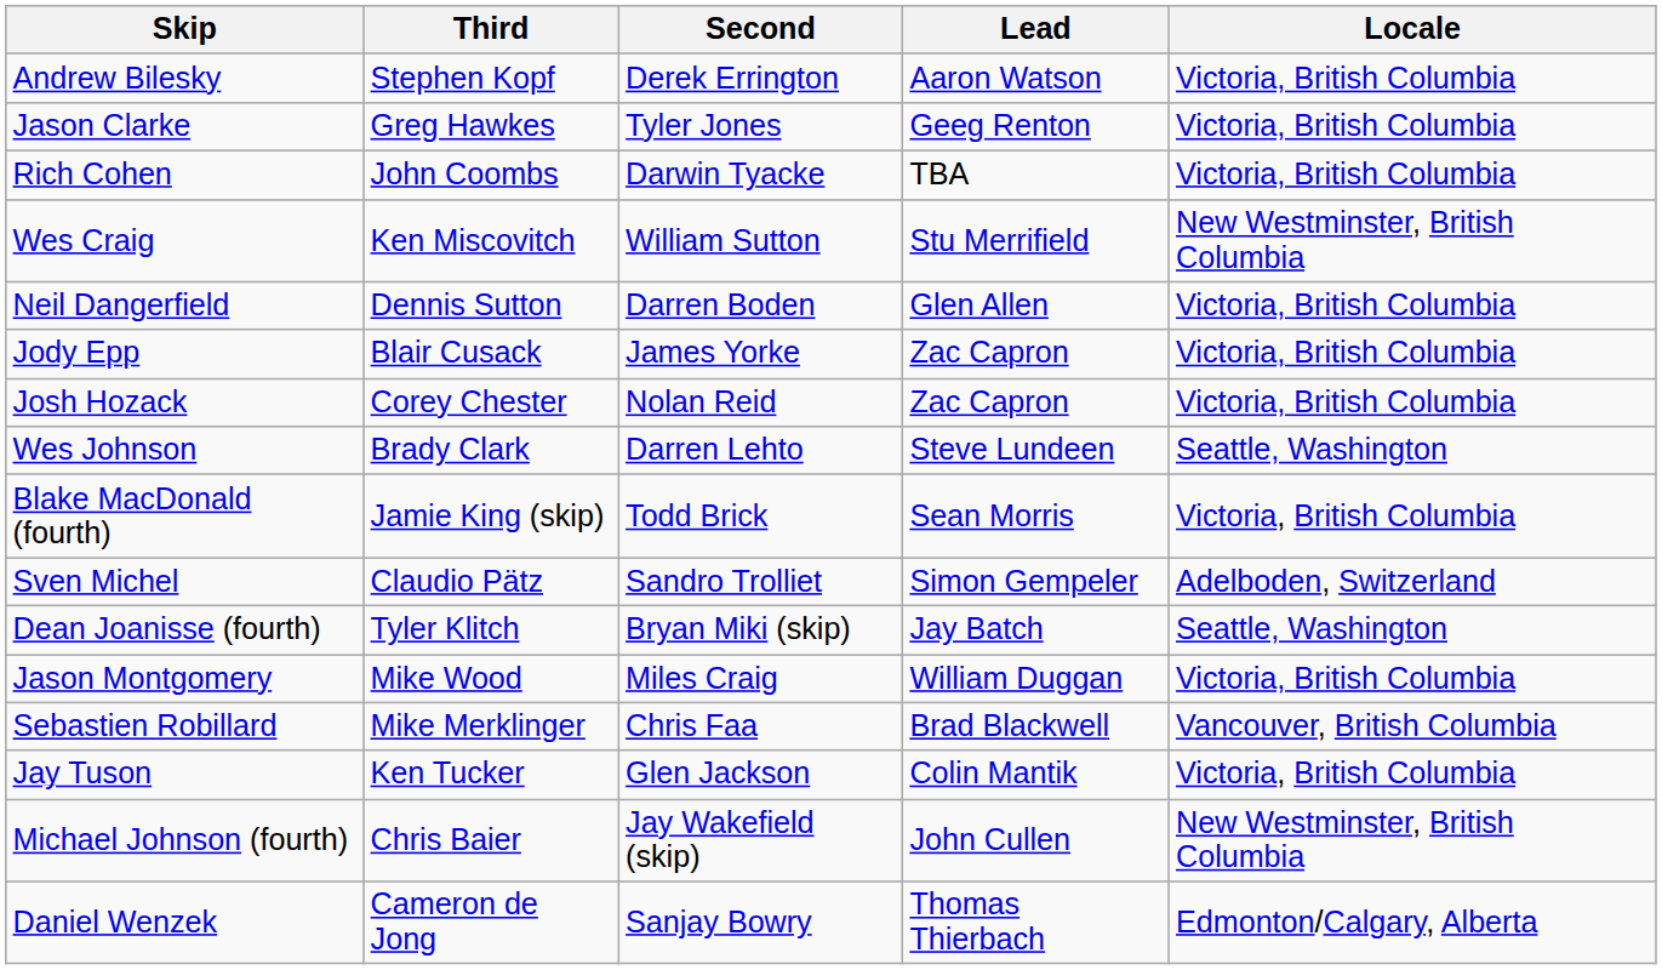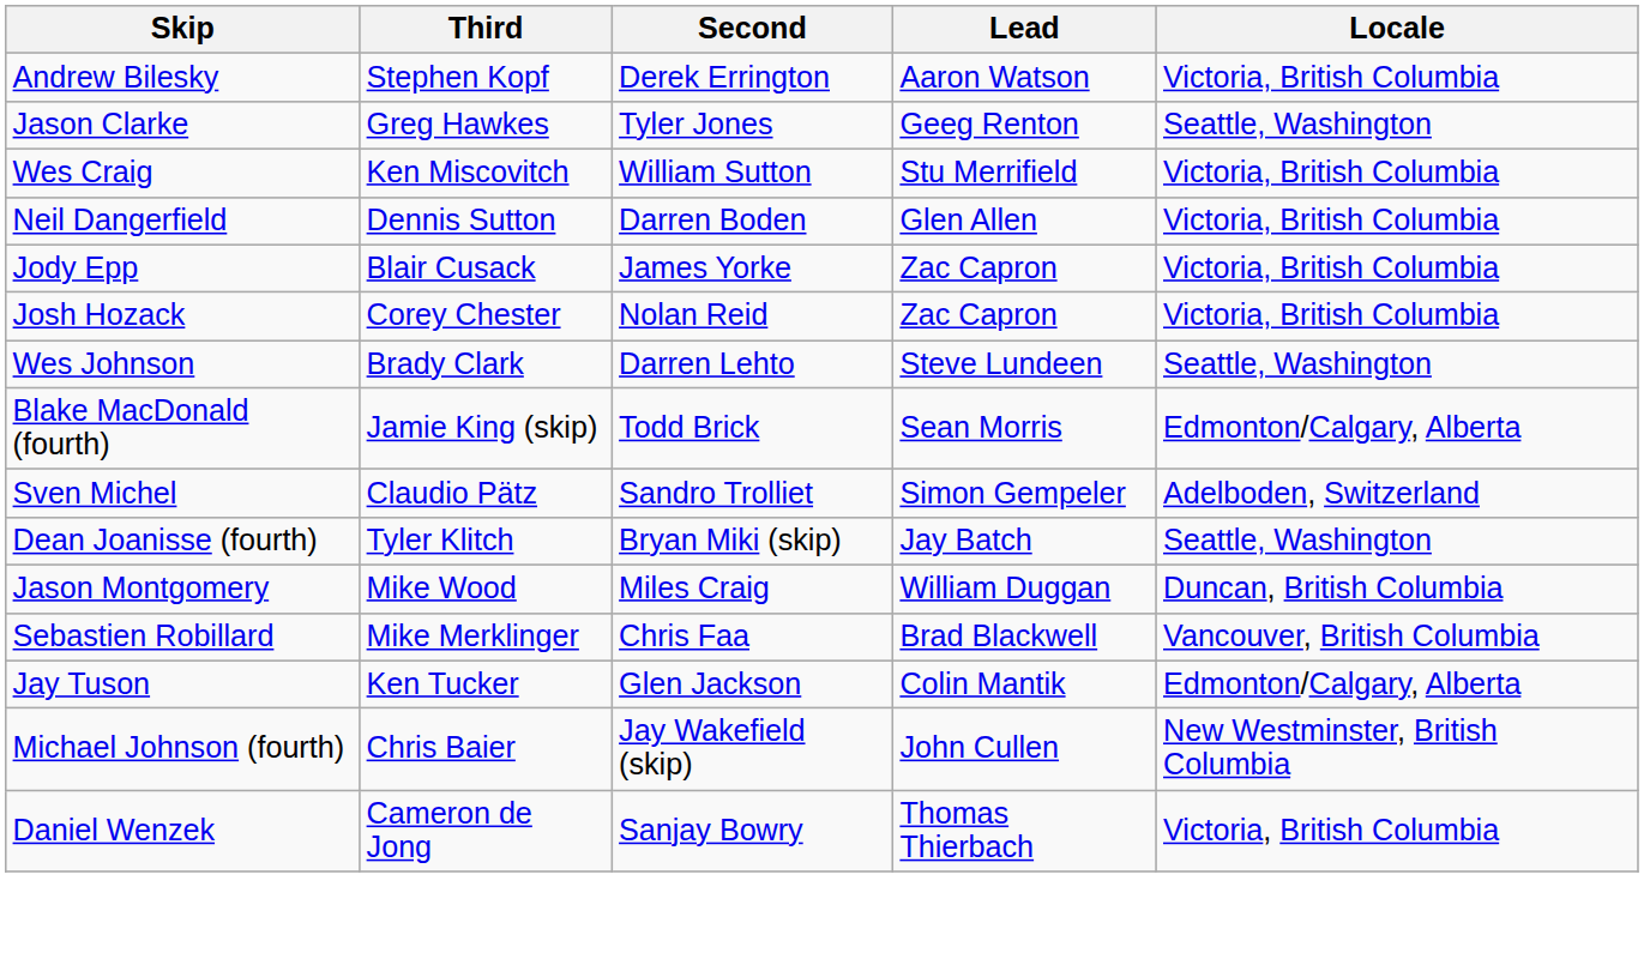 <table class=wikitable>
 <tr>
 <th>Skip</th>
 <th>Third</th>
 <th>Second</th>
 <th>Lead</th>
 <th>Locale</th>
 </tr>
 <tr>
 <td><a href='#'>Andrew Bilesky</a></td>
 <td><a href='#'>Stephen Kopf</a></td>
 <td><a href='#'>Derek Errington</a></td>
 <td><a href='#'>Aaron Watson</a></td>
 <td> <a href='#'>Victoria, British Columbia</a></td>
 </tr>
 <tr>
 <td><a href='#'>Jason Clarke</a></td>
 <td><a href='#'>Greg Hawkes</a></td>
 <td><a href='#'>Tyler Jones</a></td>
 <td><a href='#'>Geeg Renton</a></td>
-<td> <a href='#'>Victoria, British Columbia</a></td>
-</tr>
-<tr>
-<td><a href='#'>Rich Cohen</a></td>
-<td><a href='#'>John Coombs</a></td>
-<td><a href='#'>Darwin Tyacke</a></td>
-<td>TBA</td>
-<td> <a href='#'>Victoria, British Columbia</a></td>
+<td> <a href='#'>Seattle, Washington</a></td>
 </tr>
 <tr>
 <td><a href='#'>Wes Craig</a></td>
 <td><a href='#'>Ken Miscovitch</a></td>
 <td><a href='#'>William Sutton</a></td>
 <td><a href='#'>Stu Merrifield</a></td>
-<td> <a href='#'>New Westminster</a>, <a href='#'>British Columbia</a></td>
+<td> <a href='#'>Victoria, British Columbia</a></td>
 </tr>
 <tr>
 <td><a href='#'>Neil Dangerfield</a></td>
 <td><a href='#'>Dennis Sutton</a></td>
 <td><a href='#'>Darren Boden</a></td>
 <td><a href='#'>Glen Allen</a></td>
 <td> <a href='#'>Victoria, British Columbia</a></td>
 </tr>
 <tr>
 <td><a href='#'>Jody Epp</a></td>
 <td><a href='#'>Blair Cusack</a></td>
 <td><a href='#'>James Yorke</a></td>
 <td><a href='#'>Zac Capron</a></td>
 <td> <a href='#'>Victoria, British Columbia</a></td>
 </tr>
 <tr>
 <td><a href='#'>Josh Hozack</a></td>
 <td><a href='#'>Corey Chester</a></td>
 <td><a href='#'>Nolan Reid</a></td>
 <td><a href='#'>Zac Capron</a></td>
 <td> <a href='#'>Victoria, British Columbia</a></td>
 </tr>
 <tr>
 <td><a href='#'>Wes Johnson</a></td>
 <td><a href='#'>Brady Clark</a></td>
 <td><a href='#'>Darren Lehto</a></td>
 <td><a href='#'>Steve Lundeen</a></td>
 <td> <a href='#'>Seattle, Washington</a></td>
 </tr>
 <tr>
 <td><a href='#'>Blake MacDonald</a> (fourth)</td>
 <td><a href='#'>Jamie King</a> (skip)</td>
 <td><a href='#'>Todd Brick</a></td>
 <td><a href='#'>Sean Morris</a></td>
-<td> <a href='#'>Victoria</a>, <a href='#'>British Columbia</a></td>
+<td> <a href='#'>Edmonton</a>/<a href='#'>Calgary</a>, <a href='#'>Alberta</a></td>
 </tr>
 <tr>
 <td><a href='#'>Sven Michel</a></td>
 <td><a href='#'>Claudio Pätz</a></td>
 <td><a href='#'>Sandro Trolliet</a></td>
 <td><a href='#'>Simon Gempeler</a></td>
 <td> <a href='#'>Adelboden</a>, <a href='#'>Switzerland</a></td>
 </tr>
 <tr>
 <td><a href='#'>Dean Joanisse</a> (fourth)</td>
 <td><a href='#'>Tyler Klitch</a></td>
 <td><a href='#'>Bryan Miki</a> (skip)</td>
 <td><a href='#'>Jay Batch</a></td>
 <td> <a href='#'>Seattle, Washington</a></td>
 </tr>
 <tr>
 <td><a href='#'>Jason Montgomery</a></td>
 <td><a href='#'>Mike Wood</a></td>
 <td><a href='#'>Miles Craig</a></td>
 <td><a href='#'>William Duggan</a></td>
-<td> <a href='#'>Victoria, British Columbia</a></td>
+<td> <a href='#'>Duncan</a>, <a href='#'>British Columbia</a></td>
 </tr>
 <tr>
 <td><a href='#'>Sebastien Robillard</a></td>
 <td><a href='#'>Mike Merklinger</a></td>
 <td><a href='#'>Chris Faa</a></td>
 <td><a href='#'>Brad Blackwell</a></td>
 <td> <a href='#'>Vancouver</a>, <a href='#'>British Columbia</a></td>
 </tr>
 <tr>
 <td><a href='#'>Jay Tuson</a></td>
 <td><a href='#'>Ken Tucker</a></td>
 <td><a href='#'>Glen Jackson</a></td>
 <td><a href='#'>Colin Mantik</a></td>
-<td> <a href='#'>Victoria</a>, <a href='#'>British Columbia</a></td>
+<td> <a href='#'>Edmonton</a>/<a href='#'>Calgary</a>, <a href='#'>Alberta</a></td>
 </tr>
 <tr>
 <td><a href='#'>Michael Johnson</a> (fourth)</td>
 <td><a href='#'>Chris Baier</a></td>
 <td><a href='#'>Jay Wakefield</a> (skip)</td>
 <td><a href='#'>John Cullen</a></td>
 <td> <a href='#'>New Westminster</a>, <a href='#'>British Columbia</a></td>
 </tr>
 <tr>
 <td><a href='#'>Daniel Wenzek</a></td>
 <td><a href='#'>Cameron de Jong</a></td>
 <td><a href='#'>Sanjay Bowry</a></td>
 <td><a href='#'>Thomas Thierbach</a></td>
-<td> <a href='#'>Edmonton</a>/<a href='#'>Calgary</a>, <a href='#'>Alberta</a></td>
+<td> <a href='#'>Victoria</a>, <a href='#'>British Columbia</a></td>
 </tr>
 </table>
